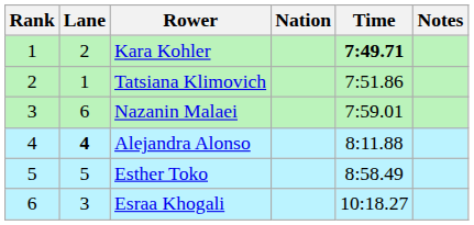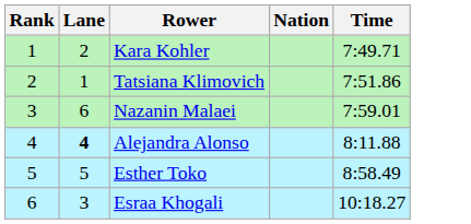 <table class="wikitable sortable" style="text-align:center">
 <tr>
 <th>Rank</th>
 <th>Lane</th>
 <th>Rower</th>
 <th>Nation</th>
 <th>Time</th>
-<th>Notes</th>
 </tr>
 <tr bgcolor=bbf3bb>
 <td>1</td>
 <td>2</td>
 <td align=left><a href='#'>Kara Kohler</a></td>
 <td align=left></td>
-<td><strong>7:49.71</strong></td>
-<td></td>
+<td>7:49.71</td>
 </tr>
 <tr bgcolor=bbf3bb>
 <td>2</td>
 <td>1</td>
 <td align=left><a href='#'>Tatsiana Klimovich</a></td>
 <td align=left></td>
 <td>7:51.86</td>
-<td></td>
 </tr>
 <tr bgcolor=bbf3bb>
 <td>3</td>
 <td>6</td>
 <td align=left><a href='#'>Nazanin Malaei</a></td>
 <td align=left></td>
 <td>7:59.01</td>
-<td></td>
 </tr>
 <tr bgcolor=bbf3ff>
 <td>4</td>
 <td><strong>4</strong></td>
 <td align=left><a href='#'>Alejandra Alonso</a></td>
 <td align=left></td>
 <td>8:11.88</td>
-<td></td>
 </tr>
 <tr bgcolor=bbf3ff>
 <td>5</td>
 <td>5</td>
 <td align=left><a href='#'>Esther Toko</a></td>
 <td align=left></td>
 <td>8:58.49</td>
-<td></td>
 </tr>
 <tr bgcolor=bbf3ff>
 <td>6</td>
 <td>3</td>
 <td align=left><a href='#'>Esraa Khogali</a></td>
 <td align=left></td>
 <td>10:18.27</td>
-<td></td>
 </tr>
 </table>
